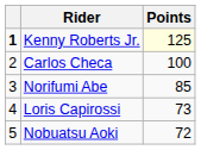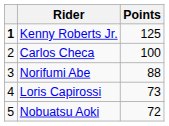 <table class="wikitable" style="font-size: 95%;">
 <tr>
 <th></th>
 <th>Rider</th>
 <th>Points</th>
 </tr>
 <tr>
 <td align=center><strong>1</strong></td>
 <td> <a href='#'>Kenny Roberts Jr.</a></td>
-<td align=right style="background: lightyellow;">125</td>
+<td align=right>125</td>
 </tr>
 <tr>
 <td align=center>2</td>
 <td> <a href='#'>Carlos Checa</a></td>
 <td align=right>100</td>
 </tr>
 <tr>
 <td align=center>3</td>
 <td> <a href='#'>Norifumi Abe</a></td>
-<td align=right>85</td>
+<td align=right>88</td>
 </tr>
 <tr>
 <td align=center>4</td>
 <td> <a href='#'>Loris Capirossi</a></td>
 <td align=right>73</td>
 </tr>
 <tr>
 <td align=center>5</td>
 <td> <a href='#'>Nobuatsu Aoki</a></td>
 <td align=right>72</td>
 </tr>
 </table>
